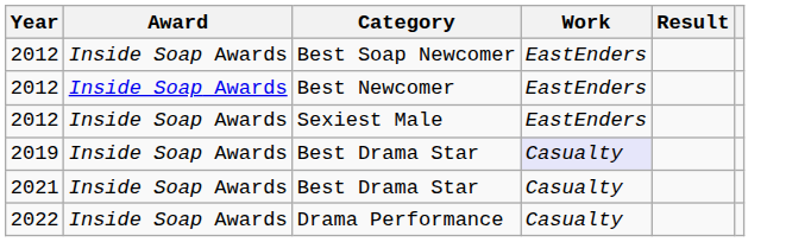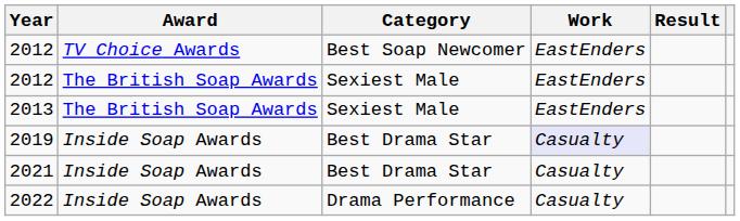 <table class="wikitable">
 <tr>
 <th>Year</th>
 <th>Award</th>
 <th>Category</th>
 <th>Work</th>
 <th>Result</th>
 <th></th>
 </tr>
 <tr>
 <td>2012</td>
-<td><em>Inside Soap</em> Awards</td>
+<td><a href='#'><em>TV Choice</em> Awards</a></td>
 <td>Best Soap Newcomer</td>
 <td><em>EastEnders</em></td>
 <td></td>
 <td align="center"></td>
 </tr>
 <tr>
 <td>2012</td>
-<td><a href='#'><em>Inside Soap</em> Awards</a></td>
-<td>Best Newcomer</td>
+<td><a href='#'>The British Soap Awards</a></td>
+<td>Sexiest Male</td>
 <td><em>EastEnders</em></td>
 <td></td>
 <td align="center"></td>
 </tr>
 <tr>
-<td>2012</td>
-<td><em>Inside Soap</em> Awards</td>
+<td>2013</td>
+<td><a href='#'>The British Soap Awards</a></td>
 <td>Sexiest Male</td>
 <td><em>EastEnders</em></td>
 <td></td>
 <td align="center"></td>
 </tr>
 <tr>
 <td>2019</td>
 <td><em>Inside Soap</em> Awards</td>
 <td>Best Drama Star</td>
 <td style="background: lavender;"><em>Casualty</em></td>
 <td></td>
 <td align="center"></td>
 </tr>
 <tr>
 <td>2021</td>
 <td><em>Inside Soap</em> Awards</td>
 <td>Best Drama Star</td>
 <td><em>Casualty</em></td>
 <td></td>
 <td align="center"></td>
 </tr>
 <tr>
 <td>2022</td>
 <td><em>Inside Soap</em> Awards</td>
 <td>Drama Performance</td>
 <td><em>Casualty</em></td>
 <td></td>
 <td align="center"></td>
 </tr>
 </table>
